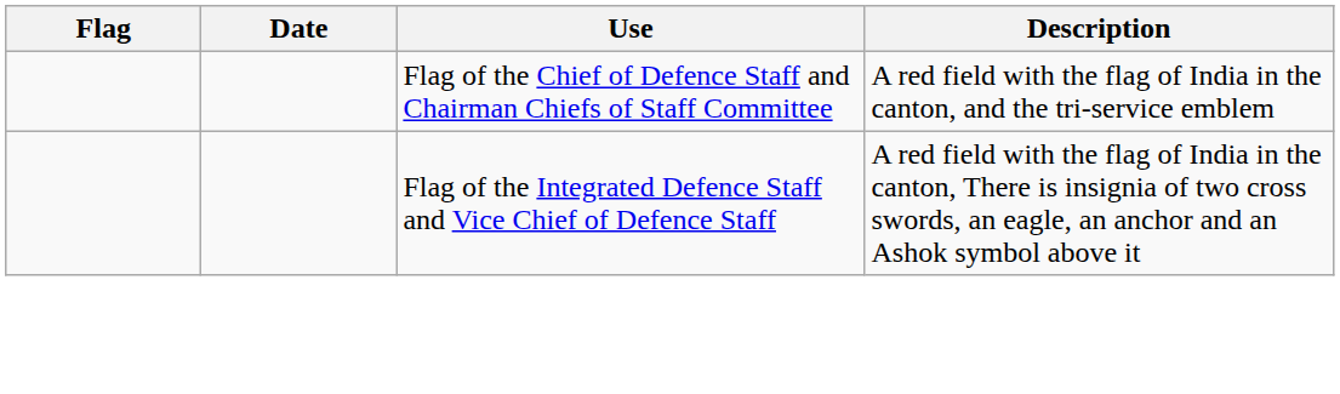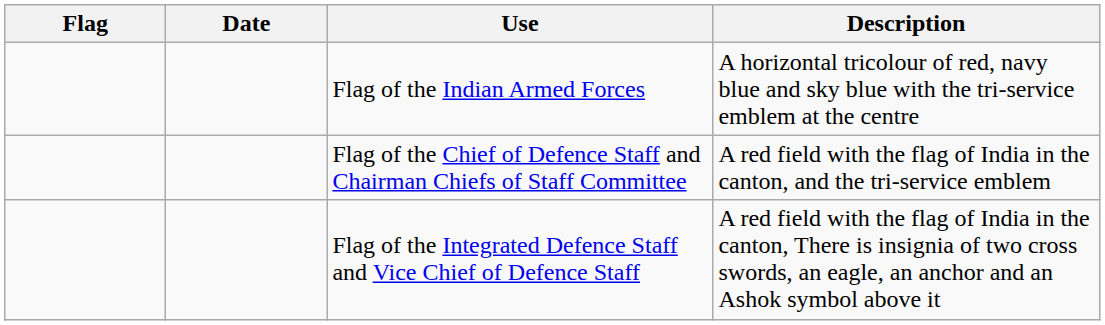 <table class="wikitable">
 <tr>
 <th style="width:100px;">Flag</th>
 <th style="width:100px;">Date</th>
 <th style="width:250px;">Use</th>
 <th style="width:250px;">Description</th>
+</tr>
+<tr>
+<td></td>
+<td></td>
+<td>Flag of the <a href='#'>Indian Armed Forces</a></td>
+<td>A horizontal tricolour of red, navy blue and sky blue with the tri-service emblem at the centre</td>
 </tr>
 <tr>
 <td></td>
 <td></td>
 <td>Flag of the <a href='#'>Chief of Defence Staff</a> and <a href='#'>Chairman Chiefs of Staff Committee</a></td>
 <td>A red field with the flag of India in the canton, and the tri-service emblem</td>
 </tr>
 <tr>
 <td></td>
 <td></td>
 <td>Flag of the <a href='#'>Integrated Defence Staff</a> and <a href='#'>Vice Chief of Defence Staff</a></td>
 <td>A red field with the flag of India in the canton, There is insignia of two cross swords, an eagle, an anchor and an Ashok symbol above it</td>
 </tr>
 </table>
